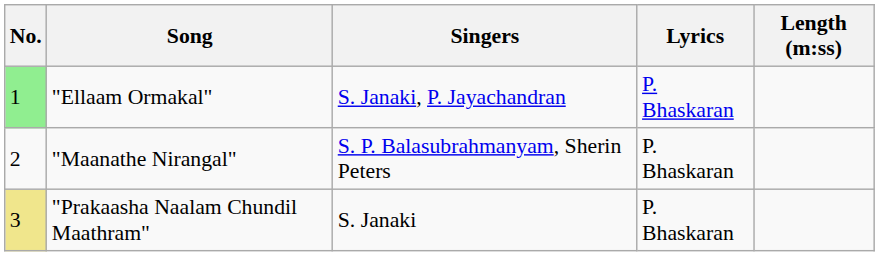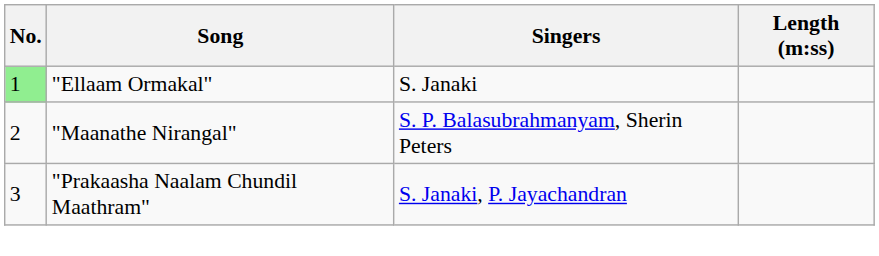 <table class="wikitable" style="font-size:95%;">
 <tr>
 <th>No.</th>
 <th>Song</th>
 <th>Singers</th>
-<th>Lyrics</th>
 <th>Length (m:ss)</th>
 </tr>
 <tr>
 <td style="background: lightgreen;">1</td>
 <td>"Ellaam Ormakal"</td>
-<td><a href='#'>S. Janaki</a>, <a href='#'>P. Jayachandran</a></td>
-<td><a href='#'>P. Bhaskaran</a></td>
+<td>S. Janaki</td>
 <td></td>
 </tr>
 <tr>
 <td>2</td>
 <td>"Maanathe Nirangal"</td>
 <td><a href='#'>S. P. Balasubrahmanyam</a>, Sherin Peters</td>
-<td>P. Bhaskaran</td>
 <td></td>
 </tr>
 <tr>
-<td style="background: khaki;">3</td>
+<td>3</td>
 <td>"Prakaasha Naalam Chundil Maathram"</td>
-<td>S. Janaki</td>
-<td>P. Bhaskaran</td>
+<td><a href='#'>S. Janaki</a>, <a href='#'>P. Jayachandran</a></td>
 <td></td>
 </tr>
 </table>
